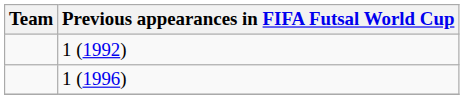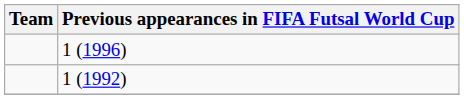 <table class="wikitable sortable">
 <tr>
 <th>Team</th>
 <th data-sort-type="number">Previous appearances in <a href='#'>FIFA Futsal World Cup</a></th>
 </tr>
 <tr>
 <td></td>
-<td>1 (<a href='#'>1992</a>)</td>
+<td>1 (<a href='#'>1996</a>)</td>
 </tr>
 <tr>
 <td></td>
-<td>1 (<a href='#'>1996</a>)</td>
+<td>1 (<a href='#'>1992</a>)</td>
 </tr>
 <tr>
 </tr>
 </table>
